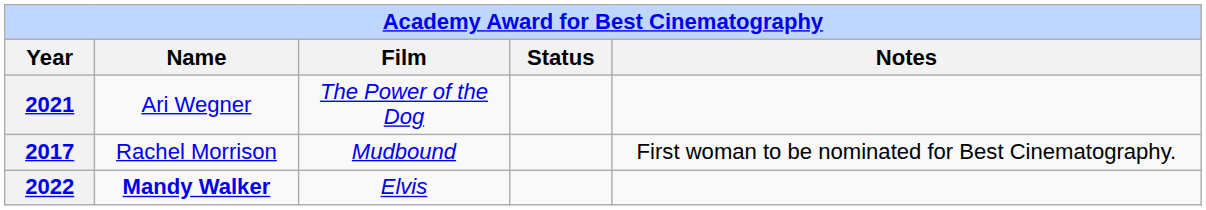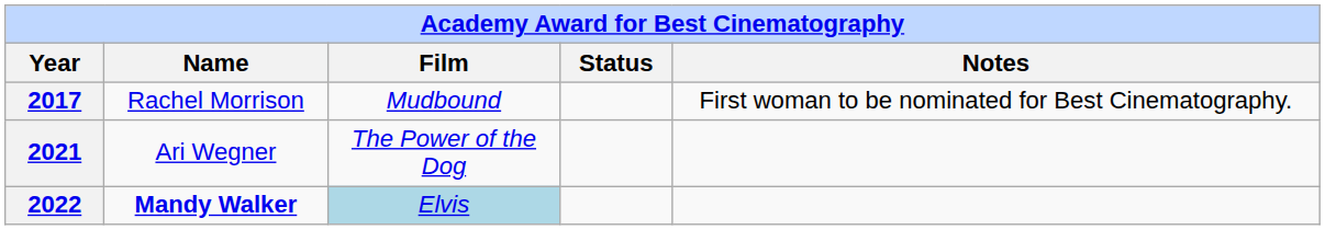 <table class="wikitable" style="text-align: center">
 <tr ---- bgcolor="#bfd7ff">
 <td colspan=5 align=center><strong><a href='#'>Academy Award for Best Cinematography</a></strong></td>
 </tr>
 <tr ---- bgcolor="#ebf5ff">
 <th width="075">Year</th>
 <th width="200">Name</th>
 <th width="200">Film</th>
 <th width="080">Status</th>
 <th width="650">Notes</th>
 </tr>
 <tr>
+<th><a href='#'>2017</a></th>
+<td><a href='#'>Rachel Morrison</a></td>
+<td><em><a href='#'>Mudbound</a></em></td>
+<td></td>
+<td>First woman to be nominated for Best Cinematography.</td>
+</tr>
+<tr>
 <th><a href='#'>2021</a></th>
 <td><a href='#'>Ari Wegner</a></td>
 <td><em><a href='#'>The Power of the Dog</a></em></td>
 <td></td>
 <td></td>
 </tr>
 <tr>
-<th><a href='#'>2017</a></th>
-<td><a href='#'>Rachel Morrison</a></td>
-<td><em><a href='#'>Mudbound</a></em></td>
-<td></td>
-<td>First woman to be nominated for Best Cinematography.</td>
-</tr>
-<tr>
 <th><a href='#'>2022</a></th>
 <td><strong><a href='#'>Mandy Walker</a></strong></td>
-<td><em><a href='#'>Elvis</a></em></td>
+<td style="background: lightblue;"><em><a href='#'>Elvis</a></em></td>
 <td></td>
 <td></td>
 </tr>
 </table>
